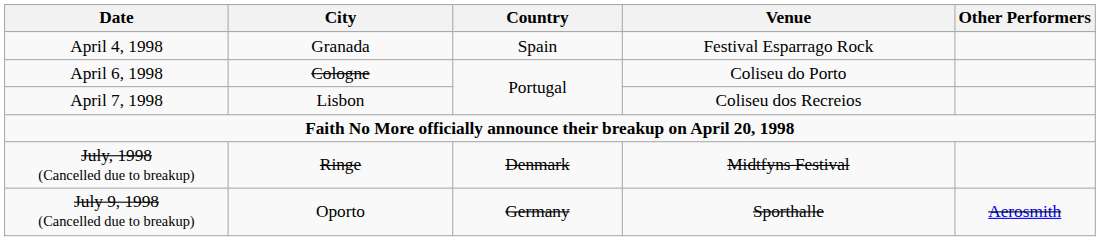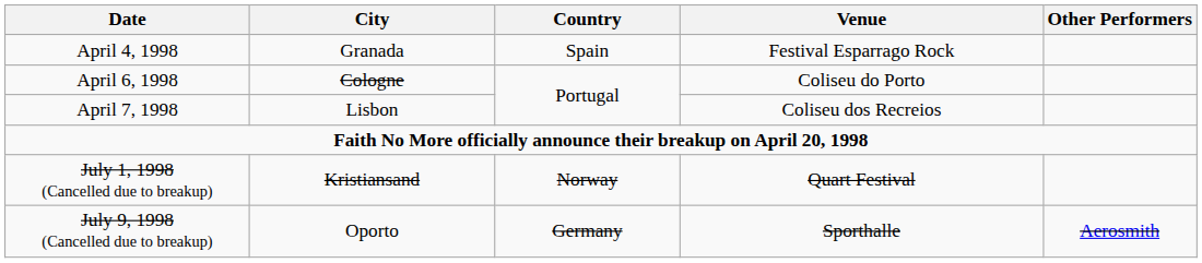 <table class="wikitable" style="text-align:center;">
 <tr>
 <th style="width:200px;">Date</th>
 <th style="width:200px;">City</th>
 <th style="width:150px;">Country</th>
 <th style="width:300px;">Venue</th>
 <th>Other Performers</th>
 </tr>
 <tr>
 <td>April 4, 1998</td>
 <td>Granada</td>
 <td>Spain</td>
 <td>Festival Esparrago Rock</td>
 <td></td>
 </tr>
 <tr>
 <td>April 6, 1998</td>
 <td><s>Cologne</s></td>
 <td rowspan="2">Portugal</td>
 <td>Coliseu do Porto</td>
 <td></td>
 </tr>
 <tr>
 <td>April 7, 1998</td>
 <td>Lisbon</td>
 <td>Coliseu dos Recreios</td>
 <td></td>
 </tr>
 <tr>
 <td colspan="5"><strong>Faith No More officially announce their breakup on April 20, 1998</strong></td>
 </tr>
 <tr>
-<td><s>July, 1998</s><br><small>(Cancelled due to breakup)</small></td>
-<td><s>Ringe</s></td>
-<td><s>Denmark</s></td>
-<td><s>Midtfyns Festival</s></td>
+<td><s>July 1, 1998</s><br><small>(Cancelled due to breakup)</small></td>
+<td><s>Kristiansand</s></td>
+<td><s>Norway</s></td>
+<td><s>Quart Festival</s></td>
 <td></td>
 </tr>
 <tr>
 <td><s>July 9, 1998</s><br><small>(Cancelled due to breakup)</small></td>
 <td>Oporto</td>
 <td><s>Germany</s></td>
 <td><s>Sporthalle</s></td>
 <td><s><a href='#'>Aerosmith</a></s></td>
 </tr>
 </table>
